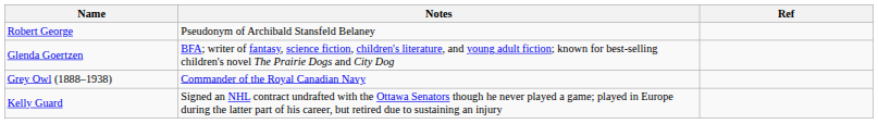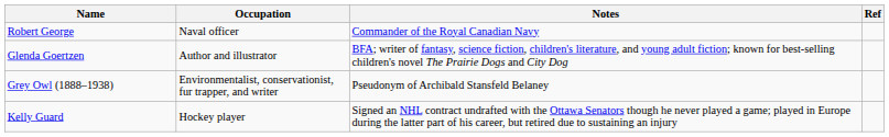 <table class="wikitable sortable">
 <tr align=left>
 <th style="width:20%;">Name</th>
+<th style="width:20%;">Occupation</th>
 <th style="width:60%;">Notes</th>
 <th style="width:20%;">Ref</th>
 </tr>
 <tr>
 <td><a href='#'>Robert George</a></td>
-<td>Pseudonym of Archibald Stansfeld Belaney</td>
+<td>Naval officer</td>
+<td><a href='#'>Commander of the Royal Canadian Navy</a></td>
 <td></td>
 </tr>
 <tr>
 <td><a href='#'>Glenda Goertzen</a></td>
+<td>Author and illustrator</td>
 <td><a href='#'>BFA</a>; writer of <a href='#'>fantasy</a>, <a href='#'>science fiction</a>, <a href='#'>children's literature</a>, and <a href='#'>young adult fiction</a>; known for best-selling children's novel <em>The Prairie Dogs</em> and <em>City Dog</em></td>
 <td></td>
 </tr>
 <tr>
 <td><a href='#'>Grey Owl</a> (1888–1938)</td>
-<td><a href='#'>Commander of the Royal Canadian Navy</a></td>
+<td>Environmentalist, conservationist, fur trapper, and writer</td>
+<td>Pseudonym of Archibald Stansfeld Belaney</td>
 <td></td>
 </tr>
 <tr>
 <td><a href='#'>Kelly Guard</a></td>
+<td>Hockey player</td>
 <td>Signed an <a href='#'>NHL</a> contract undrafted with the <a href='#'>Ottawa Senators</a> though he never played a game; played in Europe during the latter part of his career, but retired due to sustaining an injury</td>
 <td></td>
 </tr>
 </table>
